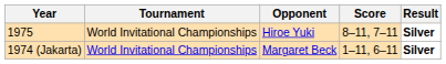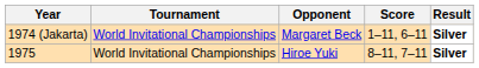 <table class="sortable wikitable" style="font-size:90%;">
 <tr>
 <th>Year</th>
 <th>Tournament</th>
 <th>Opponent</th>
 <th>Score</th>
 <th>Result</th>
 </tr>
 <tr style="background:#FFE0AF">
+<td align="left">1974 (Jakarta)</td>
+<td align="left"><a href='#'>World Invitational Championships</a></td>
+<td align="left"> <a href='#'>Margaret Beck</a></td>
+<td align="left">1–11, 6–11</td>
+<td style="text-align:left; background:white"> <strong>Silver</strong></td>
+</tr>
+<tr style="background:#FFE0AF">
 <td align="left">1975</td>
 <td align="left">World Invitational Championships</td>
 <td align="left"> <a href='#'>Hiroe Yuki</a></td>
 <td align="left">8–11, 7–11</td>
 <td style="text-align:left; background:white"> <strong>Silver</strong></td>
 </tr>
-<tr style="background:#FFE0AF">
-<td align="left">1974 (Jakarta)</td>
-<td align="left"><a href='#'>World Invitational Championships</a></td>
-<td align="left"> <a href='#'>Margaret Beck</a></td>
-<td align="left">1–11, 6–11</td>
-<td style="text-align:left; background:white"> <strong>Silver</strong></td>
-</tr>
 </table>
